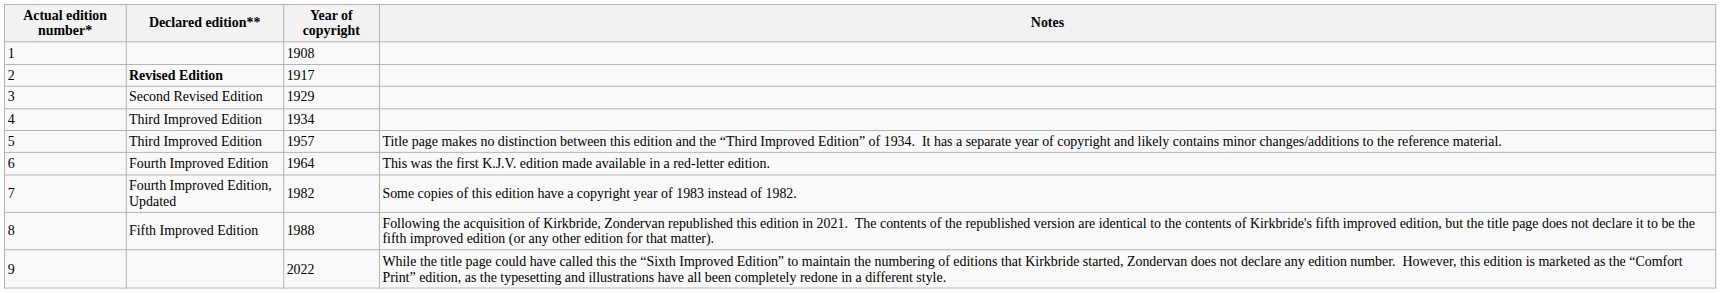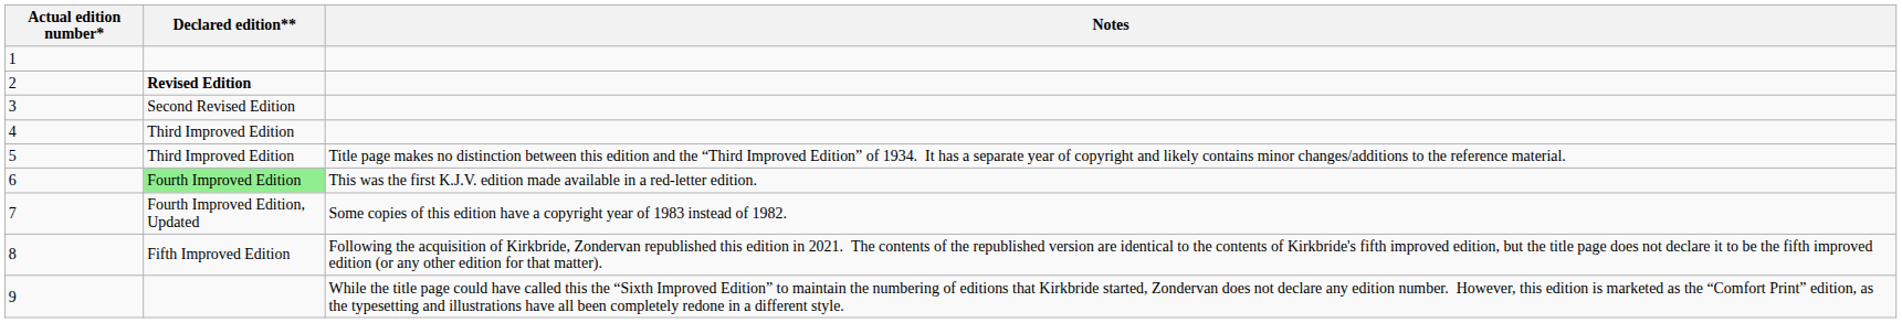 <table class="wikitable">
 <tr>
 <th>Actual edition number*</th>
 <th>Declared edition**</th>
-<th>Year of copyright</th>
 <th>Notes</th>
 </tr>
 <tr>
 <td>1</td>
 <td></td>
-<td>1908</td>
 <td></td>
 </tr>
 <tr>
 <td>2</td>
 <td><strong>Revised Edition</strong></td>
-<td>1917</td>
 <td></td>
 </tr>
 <tr>
 <td>3</td>
 <td>Second Revised Edition</td>
-<td>1929</td>
 <td></td>
 </tr>
 <tr>
 <td>4</td>
 <td>Third Improved Edition</td>
-<td>1934</td>
 <td></td>
 </tr>
 <tr>
 <td>5</td>
 <td>Third Improved Edition</td>
-<td>1957</td>
 <td>Title page makes no distinction between this edition and the “Third Improved Edition” of 1934.  It has a separate year of copyright and likely contains minor changes/additions to the reference material.</td>
 </tr>
 <tr>
 <td>6</td>
-<td>Fourth Improved Edition</td>
-<td>1964</td>
+<td style="background: lightgreen;">Fourth Improved Edition</td>
 <td>This was the first K.J.V. edition made available in a red-letter edition.</td>
 </tr>
 <tr>
 <td>7</td>
 <td>Fourth Improved Edition, Updated</td>
-<td>1982</td>
 <td>Some copies of this edition have a copyright year of 1983 instead of 1982.</td>
 </tr>
 <tr>
 <td>8</td>
 <td>Fifth Improved Edition</td>
-<td>1988</td>
 <td>Following the acquisition of Kirkbride, Zondervan republished this edition in 2021.  The contents of the republished version are identical to the contents of Kirkbride's fifth improved edition, but the title page does not declare it to be the fifth improved edition (or any other edition for that matter).</td>
 </tr>
 <tr>
 <td>9</td>
 <td></td>
-<td>2022</td>
 <td>While the title page could have called this the “Sixth Improved Edition” to maintain the numbering of editions that Kirkbride started, Zondervan does not declare any edition number.  However, this edition is marketed as the “Comfort Print” edition, as the typesetting and illustrations have all been completely redone in a different style.</td>
 </tr>
 </table>
